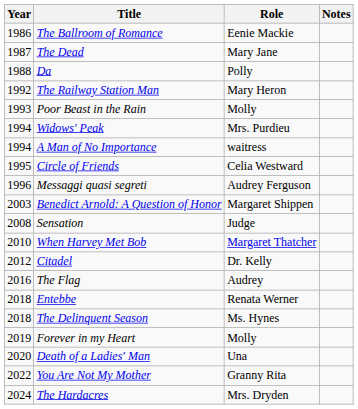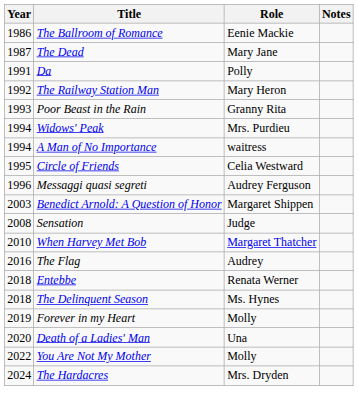 <table class="wikitable">
 <tr>
 <th>Year</th>
 <th>Title</th>
 <th>Role</th>
 <th>Notes</th>
 </tr>
 <tr>
 <td>1986</td>
 <td><em><a href='#'>The Ballroom of Romance</a></em></td>
 <td>Eenie Mackie</td>
 <td></td>
 </tr>
 <tr>
 <td>1987</td>
 <td><em><a href='#'>The Dead</a></em></td>
 <td>Mary Jane</td>
 <td></td>
 </tr>
 <tr>
-<td>1988</td>
+<td>1991</td>
 <td><em><a href='#'>Da</a></em></td>
 <td>Polly</td>
 <td></td>
 </tr>
 <tr>
 <td>1992</td>
 <td><em><a href='#'>The Railway Station Man</a></em></td>
 <td>Mary Heron</td>
 <td></td>
 </tr>
 <tr>
 <td>1993</td>
 <td><em>Poor Beast in the Rain</em></td>
-<td>Molly</td>
+<td>Granny Rita</td>
 <td></td>
 </tr>
 <tr>
 <td>1994</td>
 <td><em><a href='#'>Widows' Peak</a></em></td>
 <td>Mrs. Purdieu</td>
 <td></td>
 </tr>
 <tr>
 <td>1994</td>
 <td><em><a href='#'>A Man of No Importance</a></em></td>
 <td>waitress</td>
 <td></td>
 </tr>
 <tr>
 <td>1995</td>
 <td><em><a href='#'>Circle of Friends</a></em></td>
 <td>Celia Westward</td>
 <td></td>
 </tr>
 <tr>
 <td>1996</td>
 <td><em>Messaggi quasi segreti</em></td>
 <td>Audrey Ferguson</td>
 <td></td>
 </tr>
 <tr>
 <td>2003</td>
 <td><em><a href='#'>Benedict Arnold: A Question of Honor</a></em></td>
 <td>Margaret Shippen</td>
 <td></td>
 </tr>
 <tr>
 <td>2008</td>
 <td><em>Sensation</em></td>
 <td>Judge</td>
 <td></td>
 </tr>
 <tr>
 <td>2010</td>
 <td><em><a href='#'>When Harvey Met Bob</a></em></td>
 <td><a href='#'>Margaret Thatcher</a></td>
 <td></td>
 </tr>
 <tr>
-<td>2012</td>
-<td><em><a href='#'>Citadel</a></em></td>
-<td>Dr. Kelly</td>
-<td></td>
-</tr>
-<tr>
 <td>2016</td>
 <td><em>The Flag</em></td>
 <td>Audrey</td>
 <td></td>
 </tr>
 <tr>
 <td>2018</td>
 <td><em><a href='#'>Entebbe</a></em></td>
 <td>Renata Werner</td>
 <td></td>
 </tr>
 <tr>
 <td>2018</td>
 <td><em><a href='#'>The Delinquent Season</a></em></td>
 <td>Ms. Hynes</td>
 <td></td>
 </tr>
 <tr>
 <td>2019</td>
 <td><em>Forever in my Heart</em></td>
 <td>Molly</td>
 <td></td>
 </tr>
 <tr>
 <td>2020</td>
 <td><em><a href='#'>Death of a Ladies' Man</a></em></td>
 <td>Una</td>
 <td></td>
 </tr>
 <tr>
 <td>2022</td>
 <td><em><a href='#'>You Are Not My Mother</a></em></td>
-<td>Granny Rita</td>
+<td>Molly</td>
 <td></td>
 </tr>
 <tr>
 <td>2024</td>
 <td><em><a href='#'>The Hardacres</a></em></td>
 <td>Mrs. Dryden</td>
 <td></td>
 </tr>
 </table>
